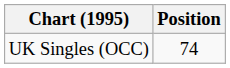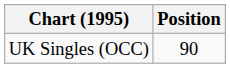 <table class="wikitable sortable">
 <tr>
 <th>Chart (1995)</th>
 <th>Position</th>
 </tr>
 <tr>
 <td>UK Singles (OCC)</td>
-<td align="center">74</td>
+<td align="center">90</td>
 </tr>
 </table>
